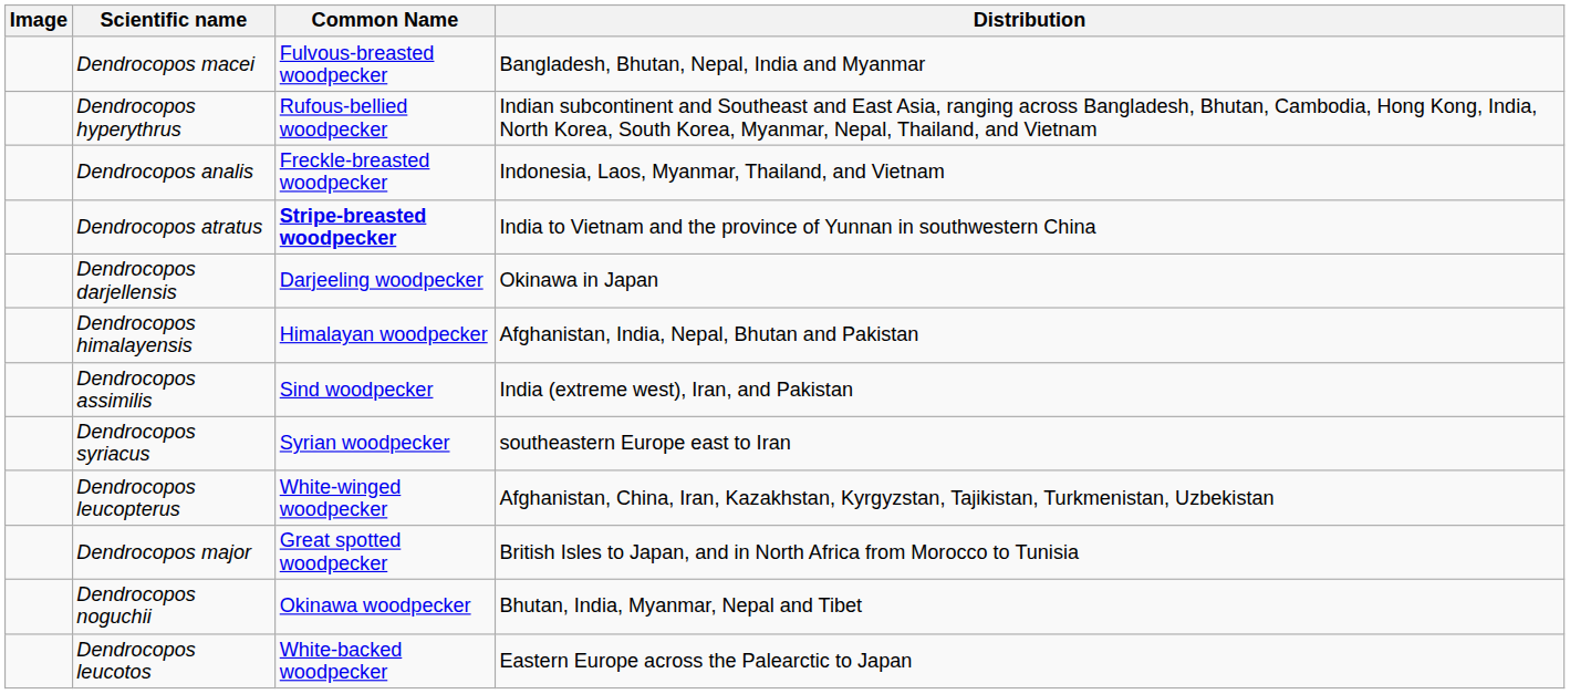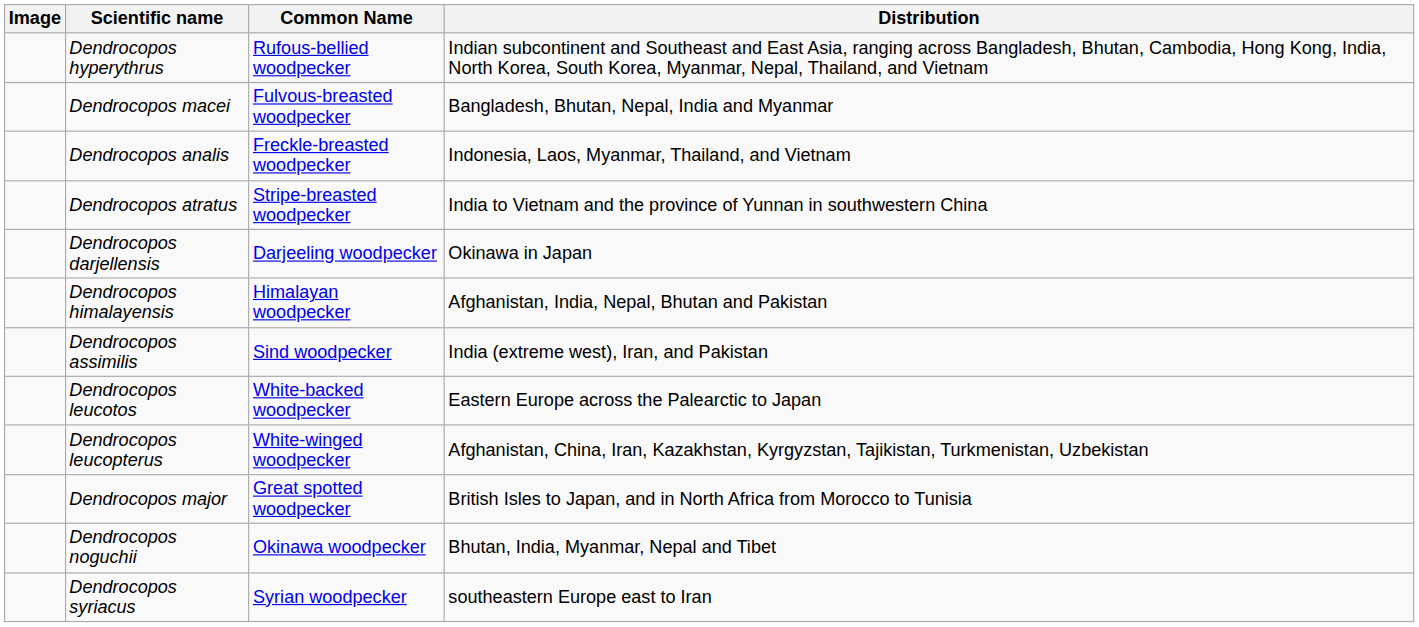 <table class="wikitable">
 <tr>
 <th>Image</th>
 <th>Scientific name</th>
 <th>Common Name</th>
 <th>Distribution</th>
 </tr>
 <tr>
 <td></td>
+<td><em>Dendrocopos hyperythrus</em></td>
+<td><a href='#'>Rufous-bellied woodpecker</a></td>
+<td>Indian subcontinent and Southeast and East Asia, ranging across Bangladesh, Bhutan, Cambodia, Hong Kong, India, North Korea, South Korea, Myanmar, Nepal, Thailand, and Vietnam</td>
+</tr>
+<tr>
+<td></td>
 <td><em>Dendrocopos macei</em></td>
 <td><a href='#'>Fulvous-breasted woodpecker</a></td>
 <td>Bangladesh, Bhutan, Nepal, India and Myanmar</td>
-</tr>
-<tr>
-<td></td>
-<td><em>Dendrocopos hyperythrus</em></td>
-<td><a href='#'>Rufous-bellied woodpecker</a></td>
-<td>Indian subcontinent and Southeast and East Asia, ranging across Bangladesh, Bhutan, Cambodia, Hong Kong, India, North Korea, South Korea, Myanmar, Nepal, Thailand, and Vietnam</td>
 </tr>
 <tr>
 <td></td>
 <td><em>Dendrocopos analis</em></td>
 <td><a href='#'>Freckle-breasted woodpecker</a></td>
 <td>Indonesia, Laos, Myanmar, Thailand, and Vietnam</td>
 </tr>
 <tr>
 <td></td>
 <td><em>Dendrocopos atratus</em></td>
-<td><strong><a href='#'>Stripe-breasted woodpecker</a></strong></td>
+<td><a href='#'>Stripe-breasted woodpecker</a></td>
 <td>India to Vietnam and the province of Yunnan in southwestern China</td>
 </tr>
 <tr>
 <td></td>
 <td><em>Dendrocopos darjellensis</em></td>
 <td><a href='#'>Darjeeling woodpecker</a></td>
 <td>Okinawa in Japan</td>
 </tr>
 <tr>
 <td></td>
 <td><em>Dendrocopos himalayensis</em></td>
 <td><a href='#'>Himalayan woodpecker</a></td>
 <td>Afghanistan, India, Nepal, Bhutan and Pakistan</td>
 </tr>
 <tr>
 <td></td>
 <td><em>Dendrocopos assimilis</em></td>
 <td><a href='#'>Sind woodpecker</a></td>
 <td>India (extreme west), Iran, and Pakistan</td>
 </tr>
 <tr>
 <td></td>
-<td><em>Dendrocopos syriacus</em></td>
-<td><a href='#'>Syrian woodpecker</a></td>
-<td>southeastern Europe east to Iran</td>
+<td><em>Dendrocopos leucotos</em></td>
+<td><a href='#'>White-backed woodpecker</a></td>
+<td>Eastern Europe across the Palearctic to Japan</td>
 </tr>
 <tr>
 <td></td>
 <td><em>Dendrocopos leucopterus</em></td>
 <td><a href='#'>White-winged woodpecker</a></td>
 <td>Afghanistan, China, Iran, Kazakhstan, Kyrgyzstan, Tajikistan, Turkmenistan, Uzbekistan</td>
 </tr>
 <tr>
 <td></td>
 <td><em>Dendrocopos major</em></td>
 <td><a href='#'>Great spotted woodpecker</a></td>
 <td>British Isles to Japan, and in North Africa from Morocco to Tunisia</td>
 </tr>
 <tr>
 <td></td>
 <td><em>Dendrocopos noguchii</em></td>
 <td><a href='#'>Okinawa woodpecker</a></td>
 <td>Bhutan, India, Myanmar, Nepal and Tibet</td>
 </tr>
 <tr>
 <td></td>
-<td><em>Dendrocopos leucotos</em></td>
-<td><a href='#'>White-backed woodpecker</a></td>
-<td>Eastern Europe across the Palearctic to Japan</td>
+<td><em>Dendrocopos syriacus</em></td>
+<td><a href='#'>Syrian woodpecker</a></td>
+<td>southeastern Europe east to Iran</td>
 </tr>
 </table>
